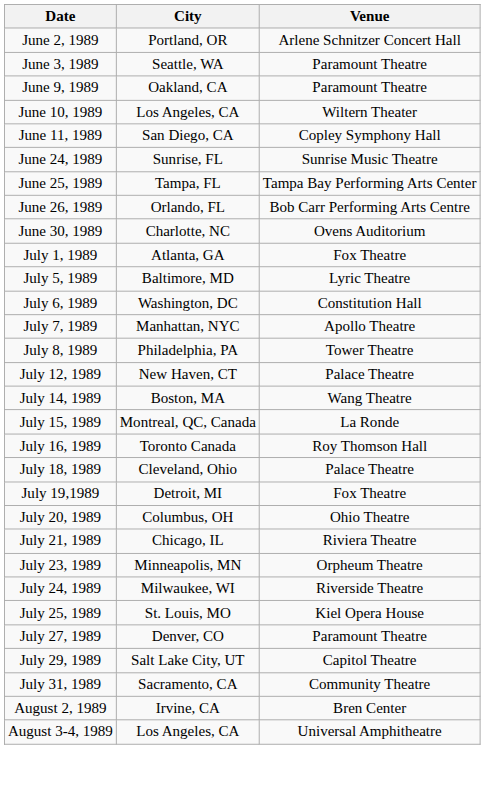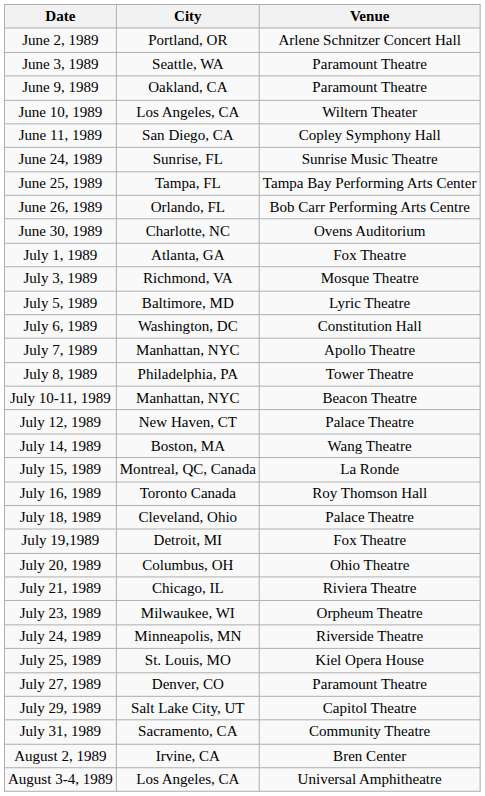 <table class="wikitable" style="text-align:center;">
 <tr>
 <th style="text-align:center;">Date</th>
 <th style="text-align:center;">City</th>
 <th style="text-align:center;">Venue</th>
 </tr>
 <tr>
 <td>June 2, 1989</td>
 <td>Portland, OR</td>
 <td>Arlene Schnitzer Concert Hall</td>
 </tr>
 <tr>
 <td>June 3, 1989</td>
 <td>Seattle, WA</td>
 <td>Paramount Theatre</td>
 </tr>
 <tr>
 <td>June 9, 1989</td>
 <td>Oakland, CA</td>
 <td>Paramount Theatre</td>
 </tr>
 <tr>
 <td>June 10, 1989</td>
 <td>Los Angeles, CA</td>
 <td>Wiltern Theater</td>
 </tr>
 <tr>
 <td>June 11, 1989</td>
 <td>San Diego, CA</td>
 <td>Copley Symphony Hall</td>
 </tr>
 <tr>
 <td>June 24, 1989</td>
 <td>Sunrise, FL</td>
 <td>Sunrise Music Theatre</td>
 </tr>
 <tr>
 <td>June 25, 1989</td>
 <td>Tampa, FL</td>
 <td>Tampa Bay Performing Arts Center</td>
 </tr>
 <tr>
 <td>June 26, 1989</td>
 <td>Orlando, FL</td>
 <td>Bob Carr Performing Arts Centre</td>
 </tr>
 <tr>
 <td>June 30, 1989</td>
 <td>Charlotte, NC</td>
 <td>Ovens Auditorium</td>
 </tr>
 <tr>
 <td>July 1, 1989</td>
 <td>Atlanta, GA</td>
 <td>Fox Theatre</td>
 </tr>
 <tr>
+<td>July 3, 1989</td>
+<td>Richmond, VA</td>
+<td>Mosque Theatre</td>
+</tr>
+<tr>
 <td>July 5, 1989</td>
 <td>Baltimore, MD</td>
 <td>Lyric Theatre</td>
 </tr>
 <tr>
 <td>July 6, 1989</td>
 <td>Washington, DC</td>
 <td>Constitution Hall</td>
 </tr>
 <tr>
 <td>July 7, 1989</td>
 <td>Manhattan, NYC</td>
 <td>Apollo Theatre</td>
 </tr>
 <tr>
 <td>July 8, 1989</td>
 <td>Philadelphia, PA</td>
 <td>Tower Theatre</td>
+</tr>
+<tr>
+<td>July 10-11, 1989</td>
+<td>Manhattan, NYC</td>
+<td>Beacon Theatre</td>
 </tr>
 <tr>
 <td>July 12, 1989</td>
 <td>New Haven, CT</td>
 <td>Palace Theatre</td>
 </tr>
 <tr>
 <td>July 14, 1989</td>
 <td>Boston, MA</td>
 <td>Wang Theatre</td>
 </tr>
 <tr>
 <td>July 15, 1989</td>
 <td>Montreal, QC, Canada</td>
 <td>La Ronde</td>
 </tr>
 <tr>
 <td>July 16, 1989</td>
 <td>Toronto Canada</td>
 <td>Roy Thomson Hall</td>
 </tr>
 <tr>
 <td>July 18, 1989</td>
 <td>Cleveland, Ohio</td>
 <td>Palace Theatre</td>
 </tr>
 <tr>
 <td>July 19,1989</td>
 <td>Detroit, MI</td>
 <td>Fox Theatre</td>
 </tr>
 <tr>
 <td>July 20, 1989</td>
 <td>Columbus, OH</td>
 <td>Ohio Theatre</td>
 </tr>
 <tr>
 <td>July 21, 1989</td>
 <td>Chicago, IL</td>
 <td>Riviera Theatre</td>
 </tr>
 <tr>
 <td>July 23, 1989</td>
-<td>Minneapolis, MN</td>
+<td>Milwaukee, WI</td>
 <td>Orpheum Theatre</td>
 </tr>
 <tr>
 <td>July 24, 1989</td>
-<td>Milwaukee, WI</td>
+<td>Minneapolis, MN</td>
 <td>Riverside Theatre</td>
 </tr>
 <tr>
 <td>July 25, 1989</td>
 <td>St. Louis, MO</td>
 <td>Kiel Opera House</td>
 </tr>
 <tr>
 <td>July 27, 1989</td>
 <td>Denver, CO</td>
 <td>Paramount Theatre</td>
 </tr>
 <tr>
 <td>July 29, 1989</td>
 <td>Salt Lake City, UT</td>
 <td>Capitol Theatre</td>
 </tr>
 <tr>
 <td>July 31, 1989</td>
 <td>Sacramento, CA</td>
 <td>Community Theatre</td>
 </tr>
 <tr>
 <td>August 2, 1989</td>
 <td>Irvine, CA</td>
 <td>Bren Center</td>
 </tr>
 <tr>
 <td>August 3-4, 1989</td>
 <td>Los Angeles, CA</td>
 <td>Universal Amphitheatre</td>
 </tr>
 </table>
